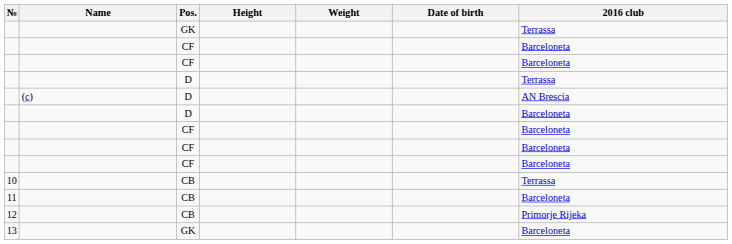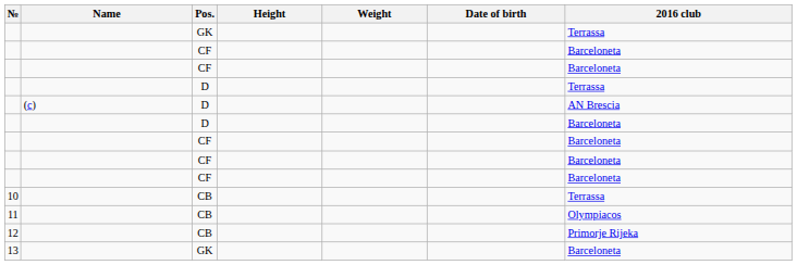 <table class="wikitable sortable" style="font-size:95%; text-align:center;">
 <tr>
 <th>№</th>
 <th style="width:15em">Name</th>
 <th>Pos.</th>
 <th style="width:9em">Height</th>
 <th style="width:9em">Weight</th>
 <th style="width:12em">Date of birth</th>
 <th style="width:20em">2016 club</th>
 </tr>
 <tr>
 <td></td>
 <td align=left></td>
 <td>GK</td>
 <td></td>
 <td></td>
 <td style="text-align:right;"></td>
 <td style="text-align:left;"> <a href='#'>Terrassa</a></td>
 </tr>
 <tr>
 <td></td>
 <td align=left></td>
 <td>CF</td>
 <td></td>
 <td></td>
 <td style="text-align:right;"></td>
 <td style="text-align:left;"> <a href='#'>Barceloneta</a></td>
 </tr>
 <tr>
 <td></td>
 <td align=left></td>
 <td>CF</td>
 <td></td>
 <td></td>
 <td style="text-align:right;"></td>
 <td style="text-align:left;"> <a href='#'>Barceloneta</a></td>
 </tr>
 <tr>
 <td></td>
 <td align=left></td>
 <td>D</td>
 <td></td>
 <td></td>
 <td style="text-align:right;"></td>
 <td style="text-align:left;"> <a href='#'>Terrassa</a></td>
 </tr>
 <tr>
 <td></td>
 <td align=left> (<a href='#'>c</a>)</td>
 <td>D</td>
 <td></td>
 <td></td>
 <td style="text-align:right;"></td>
 <td style="text-align:left;"> <a href='#'>AN Brescia</a></td>
 </tr>
 <tr>
 <td></td>
 <td align=left></td>
 <td>D</td>
 <td></td>
 <td></td>
 <td style="text-align:right;"></td>
 <td style="text-align:left;"> <a href='#'>Barceloneta</a></td>
 </tr>
 <tr>
 <td></td>
 <td align=left></td>
 <td>CF</td>
 <td></td>
 <td></td>
 <td style="text-align:right;"></td>
 <td style="text-align:left;"> <a href='#'>Barceloneta</a></td>
 </tr>
 <tr>
 <td></td>
 <td align=left></td>
 <td>CF</td>
 <td></td>
 <td></td>
 <td style="text-align:right;"></td>
 <td style="text-align:left;"> <a href='#'>Barceloneta</a></td>
 </tr>
 <tr>
 <td></td>
 <td align=left></td>
 <td>CF</td>
 <td></td>
 <td></td>
 <td style="text-align:right;"></td>
 <td style="text-align:left;"> <a href='#'>Barceloneta</a></td>
 </tr>
 <tr>
 <td>10</td>
 <td align=left></td>
 <td>CB</td>
 <td></td>
 <td></td>
 <td style="text-align:right;"></td>
 <td style="text-align:left;"> <a href='#'>Terrassa</a></td>
 </tr>
 <tr>
 <td>11</td>
 <td align=left></td>
 <td>CB</td>
 <td></td>
 <td></td>
 <td style="text-align:right;"></td>
-<td style="text-align:left;"> <a href='#'>Barceloneta</a></td>
+<td style="text-align:left;"> <a href='#'>Olympiacos</a></td>
 </tr>
 <tr>
 <td>12</td>
 <td align=left></td>
 <td>CB</td>
 <td></td>
 <td></td>
 <td style="text-align:right;"></td>
 <td style="text-align:left;"> <a href='#'>Primorje Rijeka</a></td>
 </tr>
 <tr>
 <td>13</td>
 <td align=left></td>
 <td>GK</td>
 <td></td>
 <td></td>
 <td style="text-align:right;"></td>
 <td style="text-align:left;"> <a href='#'>Barceloneta</a></td>
 </tr>
 </table>
